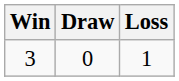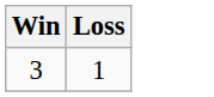 <table class="wikitable">
 <tr>
 <th>Win</th>
-<th>Draw</th>
 <th>Loss</th>
 </tr>
 <tr>
 <td align=center>3</td>
-<td align=center>0</td>
 <td align=center>1</td>
 </tr>
 </table>
